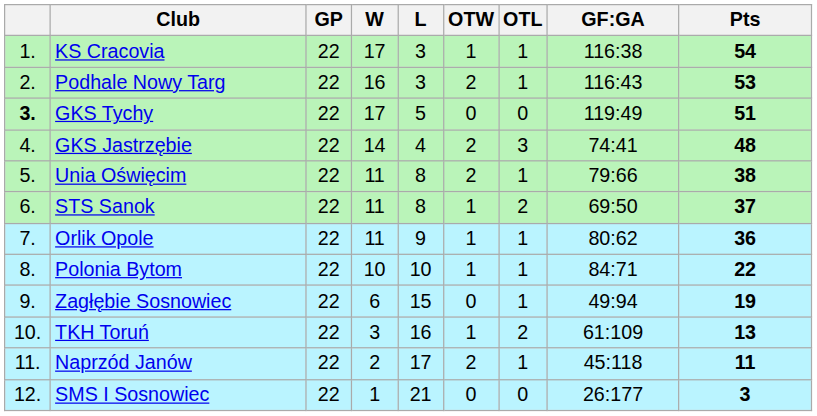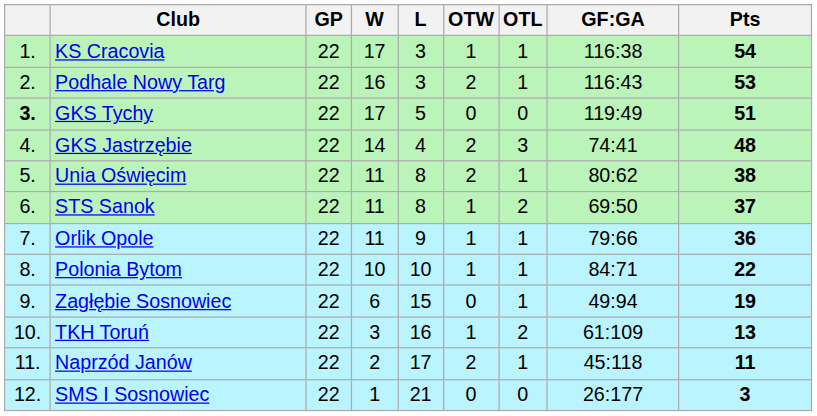 <table class="wikitable">
 <tr>
 <th width="30"></th>
 <th width="200">Club</th>
 <th width="30">GP</th>
 <th width="30">W</th>
 <th width="30">L</th>
 <th width="30">OTW</th>
 <th width="30">OTL</th>
 <th width="100">GF:GA</th>
 <th width="100">Pts</th>
 </tr>
 <tr bgcolor="#BAF4B9" align="center">
 <td>1.</td>
 <td align="left"><a href='#'>KS Cracovia</a></td>
 <td>22</td>
 <td>17</td>
 <td>3</td>
 <td>1</td>
 <td>1</td>
 <td>116:38</td>
 <td><strong>54</strong></td>
 </tr>
 <tr bgcolor="#BAF4B9" align="center">
 <td>2.</td>
 <td align="left"><a href='#'>Podhale Nowy Targ</a></td>
 <td>22</td>
 <td>16</td>
 <td>3</td>
 <td>2</td>
 <td>1</td>
 <td>116:43</td>
 <td><strong>53</strong></td>
 </tr>
 <tr bgcolor="#BAF4B9" align="center">
 <td><strong>3.</strong></td>
 <td align="left"><a href='#'>GKS Tychy</a></td>
 <td>22</td>
 <td>17</td>
 <td>5</td>
 <td>0</td>
 <td>0</td>
 <td>119:49</td>
 <td><strong>51</strong></td>
 </tr>
 <tr bgcolor="#BAF4B9" align="center">
 <td>4.</td>
 <td align="left"><a href='#'>GKS Jastrzębie</a></td>
 <td>22</td>
 <td>14</td>
 <td>4</td>
 <td>2</td>
 <td>3</td>
 <td>74:41</td>
 <td><strong>48</strong></td>
 </tr>
 <tr bgcolor="#BAF4B9" align="center">
 <td>5.</td>
 <td align="left"><a href='#'>Unia Oświęcim</a></td>
 <td>22</td>
 <td>11</td>
 <td>8</td>
 <td>2</td>
 <td>1</td>
-<td>79:66</td>
+<td>80:62</td>
 <td><strong>38</strong></td>
 </tr>
 <tr bgcolor="#BAF4B9" align="center">
 <td>6.</td>
 <td align="left"><a href='#'>STS Sanok</a></td>
 <td>22</td>
 <td>11</td>
 <td>8</td>
 <td>1</td>
 <td>2</td>
 <td>69:50</td>
 <td><strong>37</strong></td>
 </tr>
 <tr bgcolor="#BAF4FF" align="center">
 <td>7.</td>
 <td align="left"><a href='#'>Orlik Opole</a></td>
 <td>22</td>
 <td>11</td>
 <td>9</td>
 <td>1</td>
 <td>1</td>
-<td>80:62</td>
+<td>79:66</td>
 <td><strong>36</strong></td>
 </tr>
 <tr bgcolor="#BAF4FF" align="center">
 <td>8.</td>
 <td align="left"><a href='#'>Polonia Bytom</a></td>
 <td>22</td>
 <td>10</td>
 <td>10</td>
 <td>1</td>
 <td>1</td>
 <td>84:71</td>
 <td><strong>22</strong></td>
 </tr>
 <tr bgcolor="#BAF4FF" align="center">
 <td>9.</td>
 <td align="left"><a href='#'>Zagłębie Sosnowiec</a></td>
 <td>22</td>
 <td>6</td>
 <td>15</td>
 <td>0</td>
 <td>1</td>
 <td>49:94</td>
 <td><strong>19</strong></td>
 </tr>
 <tr bgcolor="#BAF4FF" align="center">
 <td>10.</td>
 <td align="left"><a href='#'>TKH Toruń</a></td>
 <td>22</td>
 <td>3</td>
 <td>16</td>
 <td>1</td>
 <td>2</td>
 <td>61:109</td>
 <td><strong>13</strong></td>
 </tr>
 <tr bgcolor="#BAF4FF" align="center">
 <td>11.</td>
 <td align="left"><a href='#'>Naprzód Janów</a></td>
 <td>22</td>
 <td>2</td>
 <td>17</td>
 <td>2</td>
 <td>1</td>
 <td>45:118</td>
 <td><strong>11</strong></td>
 </tr>
 <tr bgcolor="#BAF4FF" align="center">
 <td>12.</td>
 <td align="left"><a href='#'>SMS I Sosnowiec</a></td>
 <td>22</td>
 <td>1</td>
 <td>21</td>
 <td>0</td>
 <td>0</td>
 <td>26:177</td>
 <td><strong>3</strong></td>
 </tr>
 </table>
